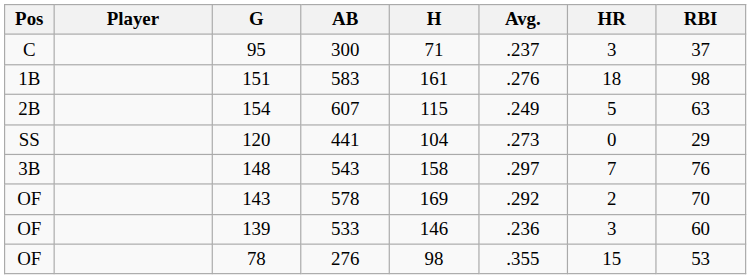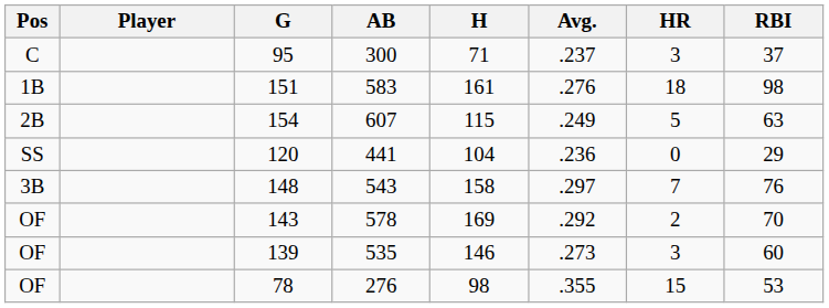 <table class="wikitable sortable">
 <tr>
 <th bgcolor="#DDDDFF" width="5%">Pos</th>
 <th bgcolor="#DDDDFF" width="16%">Player</th>
 <th bgcolor="#DDDDFF" width="9%">G</th>
 <th bgcolor="#DDDDFF" width="9%">AB</th>
 <th bgcolor="#DDDDFF" width="9%">H</th>
 <th bgcolor="#DDDDFF" width="9%">Avg.</th>
 <th bgcolor="#DDDDFF" width="9%">HR</th>
 <th bgcolor="#DDDDFF" width="9%">RBI</th>
 </tr>
 <tr align="center">
 <td>C</td>
 <td></td>
 <td>95</td>
 <td>300</td>
 <td>71</td>
 <td>.237</td>
 <td>3</td>
 <td>37</td>
 </tr>
 <tr align="center">
 <td>1B</td>
 <td></td>
 <td>151</td>
 <td>583</td>
 <td>161</td>
 <td>.276</td>
 <td>18</td>
 <td>98</td>
 </tr>
 <tr align="center">
 <td>2B</td>
 <td></td>
 <td>154</td>
 <td>607</td>
 <td>115</td>
 <td>.249</td>
 <td>5</td>
 <td>63</td>
 </tr>
 <tr align="center">
 <td>SS</td>
 <td></td>
 <td>120</td>
 <td>441</td>
 <td>104</td>
-<td>.273</td>
+<td>.236</td>
 <td>0</td>
 <td>29</td>
 </tr>
 <tr align="center">
 <td>3B</td>
 <td></td>
 <td>148</td>
 <td>543</td>
 <td>158</td>
 <td>.297</td>
 <td>7</td>
 <td>76</td>
 </tr>
 <tr align="center">
 <td>OF</td>
 <td></td>
 <td>143</td>
 <td>578</td>
 <td>169</td>
 <td>.292</td>
 <td>2</td>
 <td>70</td>
 </tr>
 <tr align="center">
 <td>OF</td>
 <td></td>
 <td>139</td>
-<td>533</td>
+<td>535</td>
 <td>146</td>
-<td>.236</td>
+<td>.273</td>
 <td>3</td>
 <td>60</td>
 </tr>
 <tr align="center">
 <td>OF</td>
 <td></td>
 <td>78</td>
 <td>276</td>
 <td>98</td>
 <td>.355</td>
 <td>15</td>
 <td>53</td>
 </tr>
 </table>
